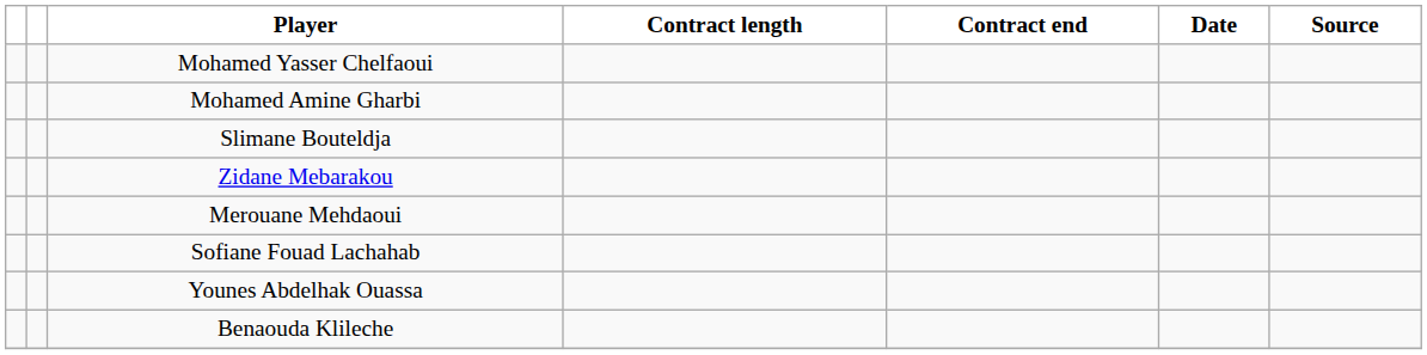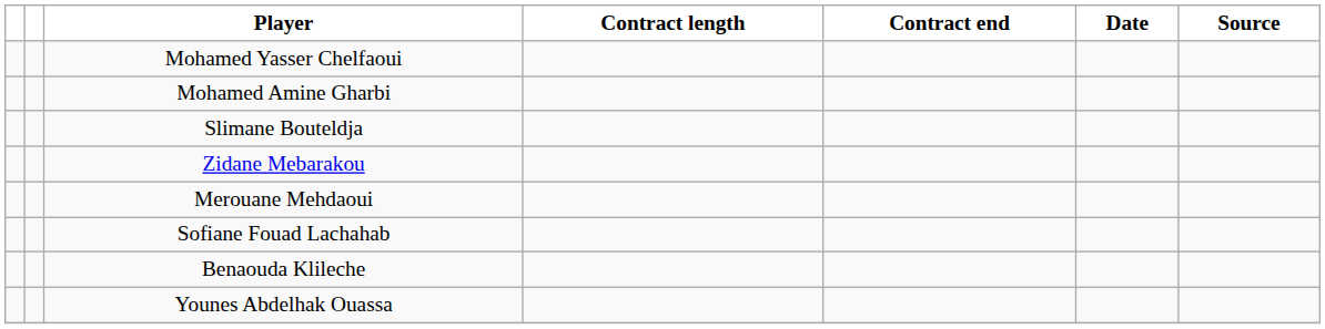 <table class="wikitable sortable" style="width:70%; text-align:center; font-size:90%; text-align:centre;">
 <tr>
 <th style="background:white; color:black; text-align:center;"></th>
 <th style="background:white; color:black; text-align:center;"></th>
 <th style="background:white; color:black; text-align:center;">Player</th>
 <th style="background:white; color:black; text-align:center;">Contract length</th>
 <th style="background:white; color:black; text-align:center;">Contract end</th>
 <th style="background:white; color:black; text-align:center;">Date</th>
 <th style="background:white; color:black; text-align:center;">Source</th>
 </tr>
 <tr>
 <td align=center></td>
 <td align=center></td>
 <td>Mohamed Yasser Chelfaoui</td>
 <td align=center></td>
 <td align=center></td>
 <td align=center></td>
 <td align=center></td>
 </tr>
 <tr>
 <td align=center></td>
 <td align=center></td>
 <td>Mohamed Amine Gharbi</td>
 <td align=center></td>
 <td align=center></td>
 <td align=center></td>
 <td align=center></td>
 </tr>
 <tr>
 <td align=center></td>
 <td align=center></td>
 <td>Slimane Bouteldja</td>
 <td align=center></td>
 <td align=center></td>
 <td align=center></td>
 <td align=center></td>
 </tr>
 <tr>
 <td align=center></td>
 <td align=center></td>
 <td><a href='#'>Zidane Mebarakou</a></td>
 <td align=center></td>
 <td align=center></td>
 <td align=center></td>
 <td align=center></td>
 </tr>
 <tr>
 <td align=center></td>
 <td align=center></td>
 <td>Merouane Mehdaoui</td>
 <td align=center></td>
 <td align=center></td>
 <td align=center></td>
 <td align=center></td>
 </tr>
 <tr>
 <td align=center></td>
 <td align=center></td>
 <td>Sofiane Fouad Lachahab</td>
 <td align=center></td>
 <td align=center></td>
 <td align=center></td>
 <td align=center></td>
 </tr>
 <tr>
 <td align=center></td>
 <td align=center></td>
-<td>Younes Abdelhak Ouassa</td>
+<td>Benaouda Klileche</td>
 <td align=center></td>
 <td align=center></td>
 <td align=center></td>
 <td align=center></td>
 </tr>
 <tr>
 <td align=center></td>
 <td align=center></td>
-<td>Benaouda Klileche</td>
+<td>Younes Abdelhak Ouassa</td>
 <td align=center></td>
 <td align=center></td>
 <td align=center></td>
 <td align=center></td>
 </tr>
 <tr>
 </tr>
 </table>
